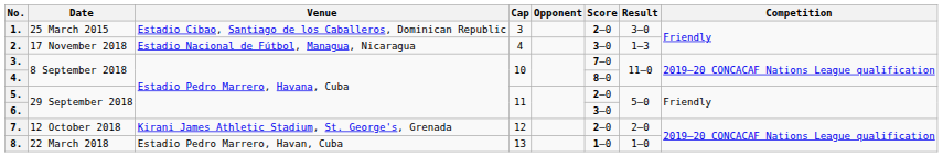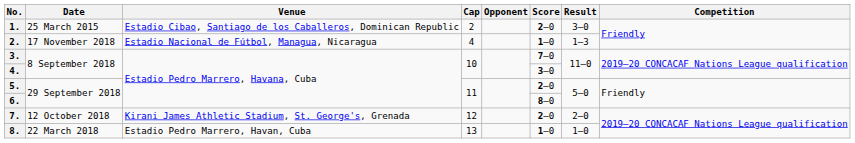 <table class="wikitable plainrowheaders sortable" style="font-size:100%; text-align: left;" align=center>
 <tr>
 <th scope=col>No.</th>
 <th scope=col data-sort-type=date>Date</th>
 <th scope=col>Venue</th>
 <th scope=col>Cap</th>
 <th scope=col>Opponent</th>
 <th scope=col>Score</th>
 <th scope=col>Result</th>
 <th scope=col>Competition</th>
 </tr>
 <tr>
 <th scope=row>1.</th>
 <td>25 March 2015</td>
 <td><a href='#'>Estadio Cibao</a>, <a href='#'>Santiago de los Caballeros</a>, Dominican Republic</td>
-<td align=center>3</td>
+<td align=center>2</td>
 <td></td>
 <td align=center><strong>2</strong>–0</td>
 <td align=center>3–0</td>
 <td rowspan=2><a href='#'>Friendly</a></td>
 </tr>
 <tr>
 <th scope=row>2.</th>
 <td>17 November 2018</td>
 <td><a href='#'>Estadio Nacional de Fútbol</a>, <a href='#'>Managua</a>, Nicaragua</td>
 <td align=center>4</td>
 <td></td>
-<td align=center><strong>3</strong>–0</td>
+<td align=center><strong>1</strong>–0</td>
 <td align=center>1–3</td>
 </tr>
 <tr>
 <th scope=row>3.</th>
 <td rowspan=2>8 September 2018</td>
 <td rowspan=4><a href='#'>Estadio Pedro Marrero</a>, <a href='#'>Havana</a>, Cuba</td>
 <td rowspan=2 align=center>10</td>
 <td rowspan=2></td>
 <td align=center><strong>7</strong>–0</td>
 <td rowspan=2 align=center>11–0</td>
 <td rowspan=2><a href='#'>2019–20 CONCACAF Nations League qualification</a></td>
 </tr>
 <tr>
 <th scope=row>4.</th>
-<td align=center><strong>8</strong>–0</td>
+<td align=center><strong>3</strong>–0</td>
 </tr>
 <tr>
 <th scope=row>5.</th>
 <td rowspan=2>29 September 2018</td>
 <td rowspan=2 align=center>11</td>
 <td rowspan=2></td>
 <td align=center><strong>2</strong>–0</td>
 <td rowspan=2 align=center>5–0</td>
 <td rowspan=2>Friendly</td>
 </tr>
 <tr>
 <th scope=row>6.</th>
-<td align=center><strong>3</strong>–0</td>
+<td align=center><strong>8</strong>–0</td>
 </tr>
 <tr>
 <th scope=row>7.</th>
 <td>12 October 2018</td>
 <td><a href='#'>Kirani James Athletic Stadium</a>, <a href='#'>St. George's</a>, Grenada</td>
 <td align=center>12</td>
 <td></td>
 <td align=center><strong>2</strong>–0</td>
 <td align=center>2–0</td>
 <td rowspan=2><a href='#'>2019–20 CONCACAF Nations League qualification</a></td>
 </tr>
 <tr>
 <th scope=row>8.</th>
 <td>22 March 2018</td>
 <td>Estadio Pedro Marrero, Havan, Cuba</td>
 <td align=center>13</td>
 <td></td>
 <td align=center><strong>1</strong>–0</td>
 <td align=center>1–0</td>
 </tr>
 </table>
